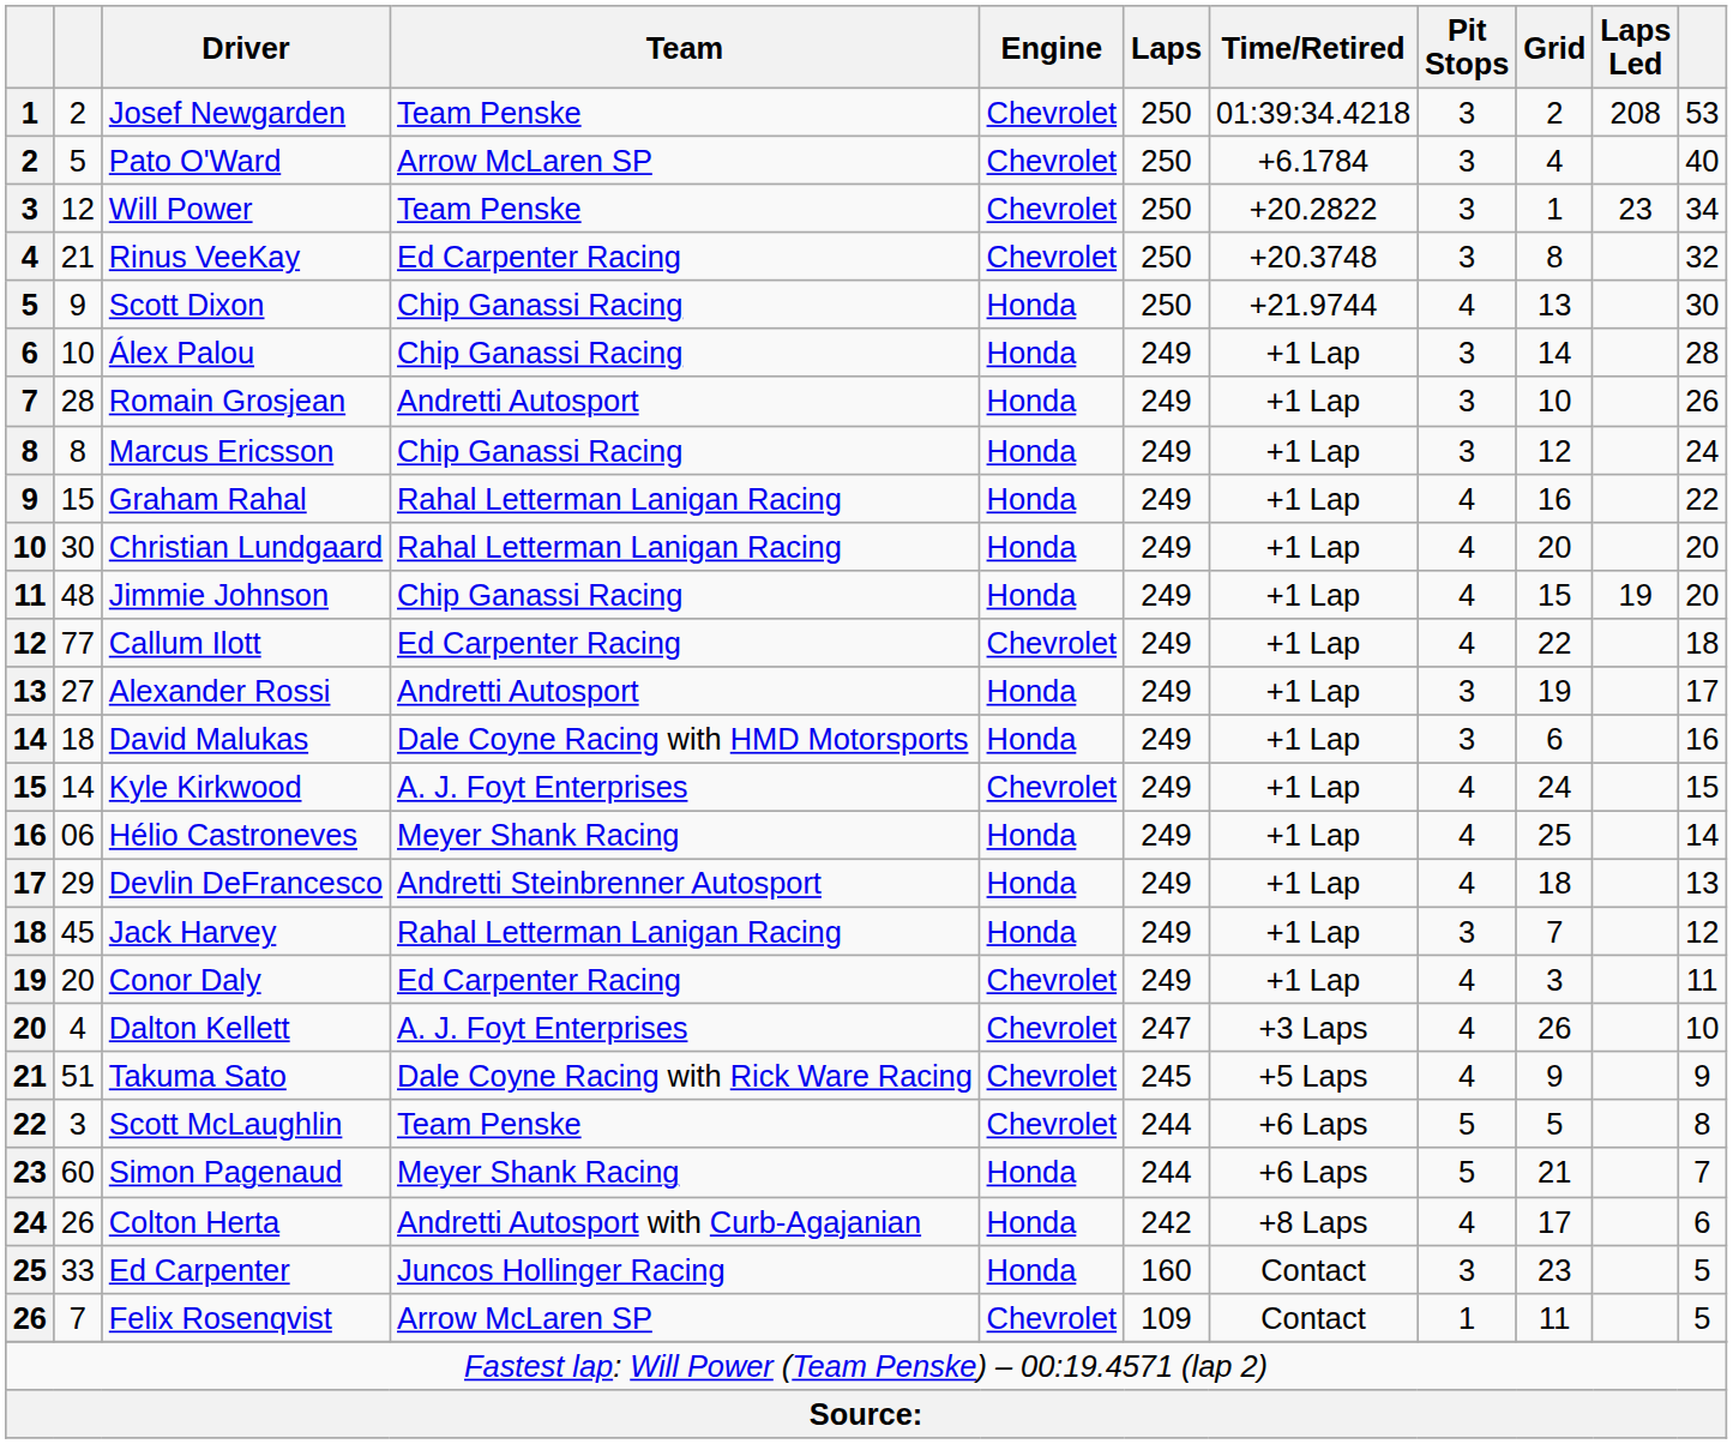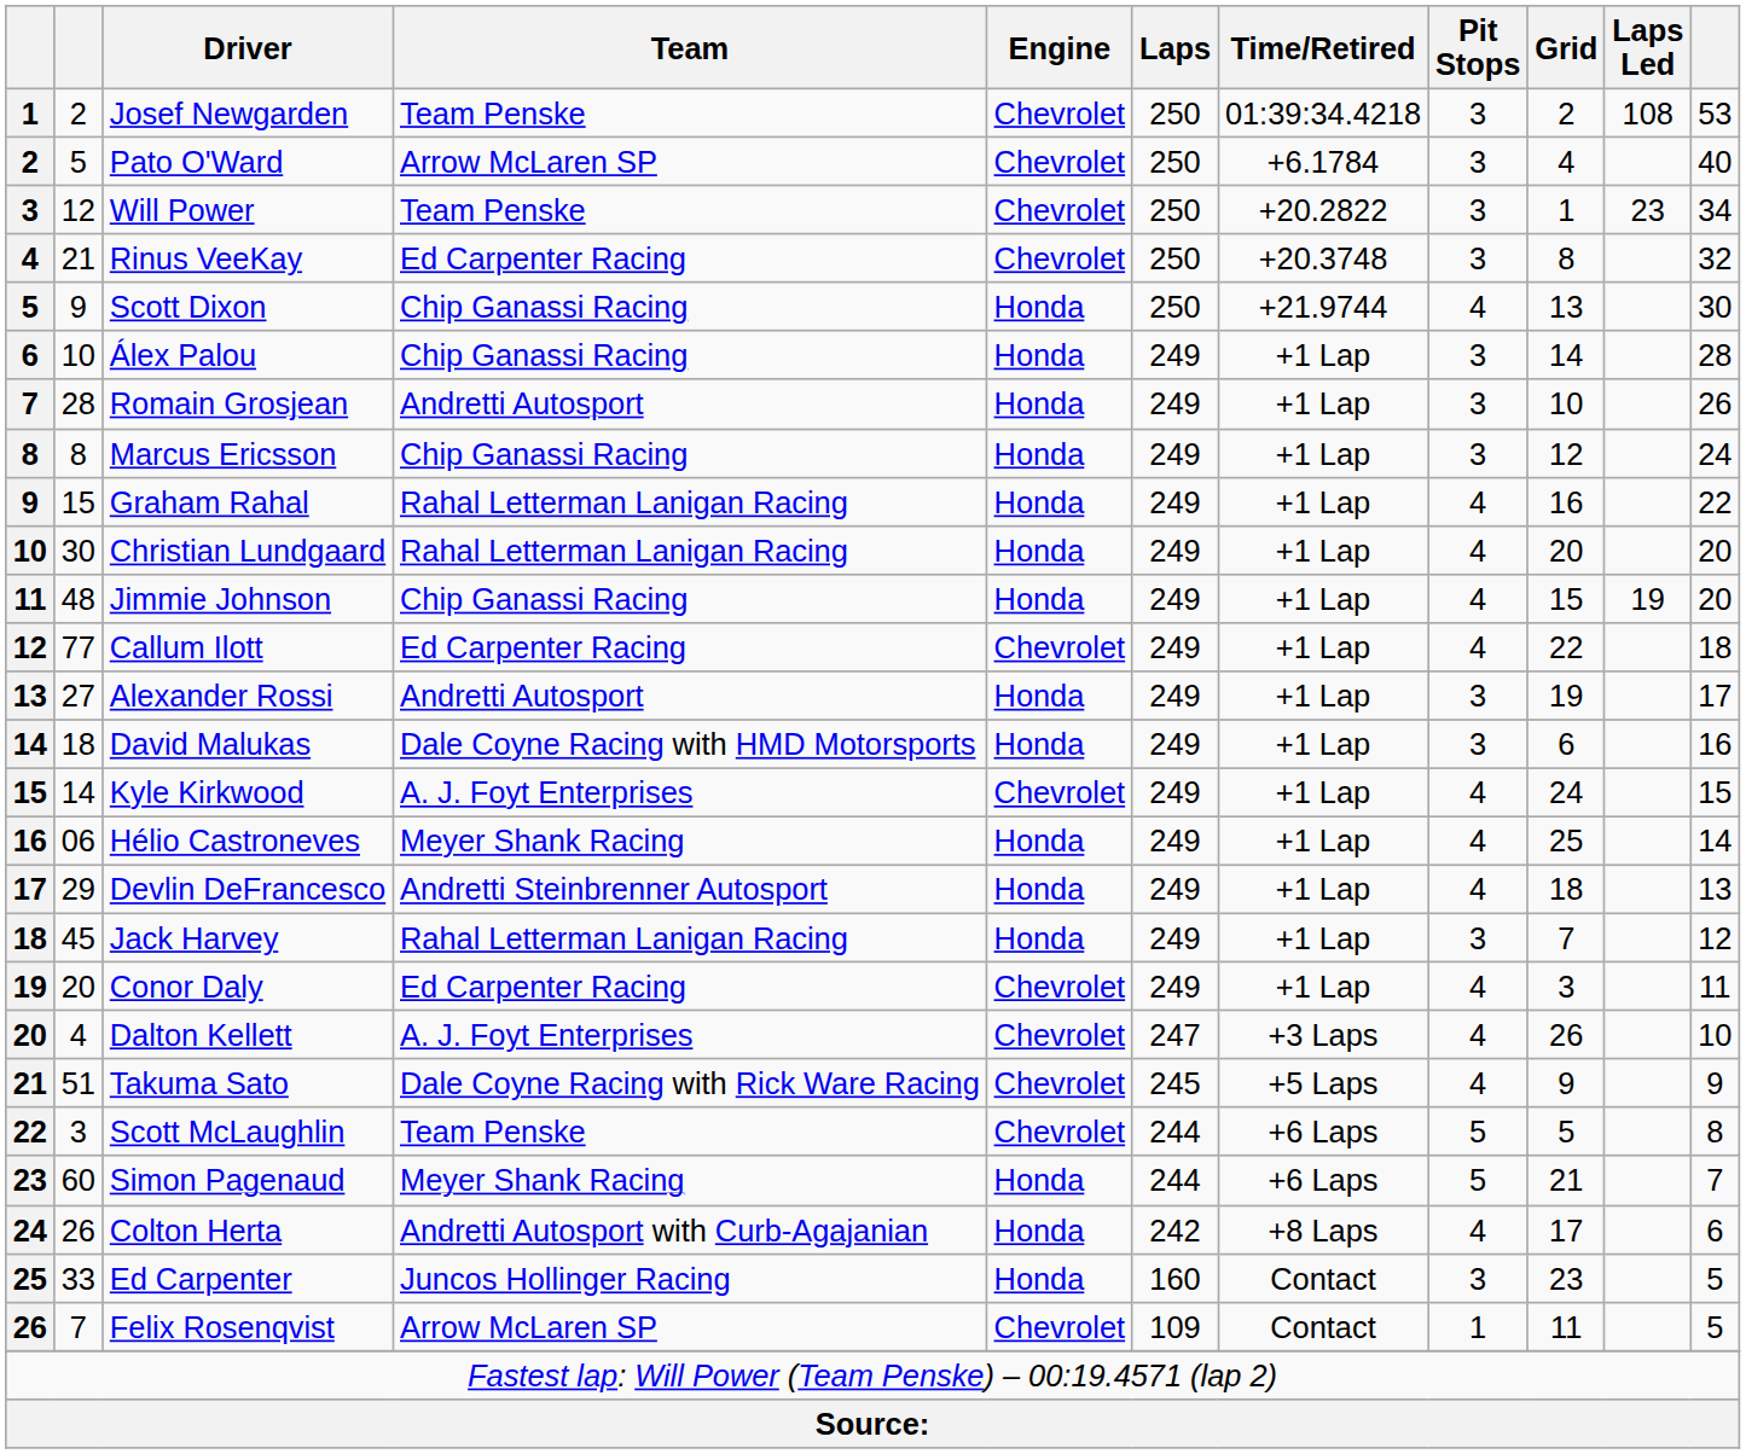 <table class="wikitable sortable" style="font-size:95%;">
 <tr>
 <th scope="col"></th>
 <th scope="col"></th>
 <th scope="col">Driver</th>
 <th scope="col">Team</th>
 <th scope="col">Engine</th>
 <th class="unsortable" scope="col">Laps</th>
 <th class="unsortable" scope="col">Time/Retired</th>
 <th scope="col">Pit<br>Stops</th>
 <th scope="col">Grid</th>
 <th scope="col">Laps<br>Led</th>
 <th scope="col"></th>
 </tr>
 <tr>
 <th>1</th>
 <td align="center">2</td>
 <td> <a href='#'>Josef Newgarden</a> <strong></strong></td>
 <td><a href='#'>Team Penske</a></td>
 <td><a href='#'>Chevrolet</a></td>
 <td align="center">250</td>
 <td align="center">01:39:34.4218</td>
 <td align="center">3</td>
 <td align="center">2</td>
-<td align="center">208</td>
+<td align="center">108</td>
 <td align="center">53</td>
 </tr>
 <tr>
 <th>2</th>
 <td align="center">5</td>
 <td> <a href='#'>Pato O'Ward</a></td>
 <td><a href='#'>Arrow McLaren SP</a></td>
 <td><a href='#'>Chevrolet</a></td>
 <td align="center">250</td>
 <td align="center">+6.1784</td>
 <td align="center">3</td>
 <td align="center">4</td>
 <td align="center"></td>
 <td align="center">40</td>
 </tr>
 <tr>
 <th>3</th>
 <td align="center">12</td>
 <td> <a href='#'>Will Power</a></td>
 <td><a href='#'>Team Penske</a></td>
 <td><a href='#'>Chevrolet</a></td>
 <td align="center">250</td>
 <td align="center">+20.2822</td>
 <td align="center">3</td>
 <td align="center">1</td>
 <td align="center">23</td>
 <td align="center">34</td>
 </tr>
 <tr>
 <th>4</th>
 <td align="center">21</td>
 <td> <a href='#'>Rinus VeeKay</a></td>
 <td><a href='#'>Ed Carpenter Racing</a></td>
 <td><a href='#'>Chevrolet</a></td>
 <td align="center">250</td>
 <td align="center">+20.3748</td>
 <td align="center">3</td>
 <td align="center">8</td>
 <td align="center"></td>
 <td align="center">32</td>
 </tr>
 <tr>
 <th>5</th>
 <td align="center">9</td>
 <td> <a href='#'>Scott Dixon</a></td>
 <td><a href='#'>Chip Ganassi Racing</a></td>
 <td><a href='#'>Honda</a></td>
 <td align="center">250</td>
 <td align="center">+21.9744</td>
 <td align="center">4</td>
 <td align="center">13</td>
 <td align="center"></td>
 <td align="center">30</td>
 </tr>
 <tr>
 <th>6</th>
 <td align="center">10</td>
 <td> <a href='#'>Álex Palou</a></td>
 <td><a href='#'>Chip Ganassi Racing</a></td>
 <td><a href='#'>Honda</a></td>
 <td align="center">249</td>
 <td align="center">+1 Lap</td>
 <td align="center">3</td>
 <td align="center">14</td>
 <td align="center"></td>
 <td align="center">28</td>
 </tr>
 <tr>
 <th>7</th>
 <td align="center">28</td>
 <td> <a href='#'>Romain Grosjean</a></td>
 <td><a href='#'>Andretti Autosport</a></td>
 <td><a href='#'>Honda</a></td>
 <td align="center">249</td>
 <td align="center">+1 Lap</td>
 <td align="center">3</td>
 <td align="center">10</td>
 <td align="center"></td>
 <td align="center">26</td>
 </tr>
 <tr>
 <th>8</th>
 <td align="center">8</td>
 <td> <a href='#'>Marcus Ericsson</a></td>
 <td><a href='#'>Chip Ganassi Racing</a></td>
 <td><a href='#'>Honda</a></td>
 <td align="center">249</td>
 <td align="center">+1 Lap</td>
 <td align="center">3</td>
 <td align="center">12</td>
 <td align="center"></td>
 <td align="center">24</td>
 </tr>
 <tr>
 <th>9</th>
 <td align="center">15</td>
 <td> <a href='#'>Graham Rahal</a></td>
 <td><a href='#'>Rahal Letterman Lanigan Racing</a></td>
 <td><a href='#'>Honda</a></td>
 <td align="center">249</td>
 <td align="center">+1 Lap</td>
 <td align="center">4</td>
 <td align="center">16</td>
 <td align="center"></td>
 <td align="center">22</td>
 </tr>
 <tr>
 <th>10</th>
 <td align="center">30</td>
 <td> <a href='#'>Christian Lundgaard</a> <strong></strong></td>
 <td><a href='#'>Rahal Letterman Lanigan Racing</a></td>
 <td><a href='#'>Honda</a></td>
 <td align="center">249</td>
 <td align="center">+1 Lap</td>
 <td align="center">4</td>
 <td align="center">20</td>
 <td align="center"></td>
 <td align="center">20</td>
 </tr>
 <tr>
 <th>11</th>
 <td align="center">48</td>
 <td> <a href='#'>Jimmie Johnson</a></td>
 <td><a href='#'>Chip Ganassi Racing</a></td>
 <td><a href='#'>Honda</a></td>
 <td align="center">249</td>
 <td align="center">+1 Lap</td>
 <td align="center">4</td>
 <td align="center">15</td>
 <td align="center">19</td>
 <td align="center">20</td>
 </tr>
 <tr>
 <th>12</th>
 <td align="center">77</td>
 <td> <a href='#'>Callum Ilott</a> <strong></strong></td>
 <td><a href='#'>Ed Carpenter Racing</a></td>
 <td><a href='#'>Chevrolet</a></td>
 <td align="center">249</td>
 <td align="center">+1 Lap</td>
 <td align="center">4</td>
 <td align="center">22</td>
 <td align="center"></td>
 <td align="center">18</td>
 </tr>
 <tr>
 <th>13</th>
 <td align="center">27</td>
 <td> <a href='#'>Alexander Rossi</a></td>
 <td><a href='#'>Andretti Autosport</a></td>
 <td><a href='#'>Honda</a></td>
 <td align="center">249</td>
 <td align="center">+1 Lap</td>
 <td align="center">3</td>
 <td align="center">19</td>
 <td align="center"></td>
 <td align="center">17</td>
 </tr>
 <tr>
 <th>14</th>
 <td align="center">18</td>
 <td> <a href='#'>David Malukas</a> <strong></strong></td>
 <td><a href='#'>Dale Coyne Racing</a> with <a href='#'>HMD Motorsports</a></td>
 <td><a href='#'>Honda</a></td>
 <td align="center">249</td>
 <td align="center">+1 Lap</td>
 <td align="center">3</td>
 <td align="center">6</td>
 <td align="center"></td>
 <td align="center">16</td>
 </tr>
 <tr>
 <th>15</th>
 <td align="center">14</td>
 <td> <a href='#'>Kyle Kirkwood</a> <strong></strong></td>
 <td><a href='#'>A. J. Foyt Enterprises</a></td>
 <td><a href='#'>Chevrolet</a></td>
 <td align="center">249</td>
 <td align="center">+1 Lap</td>
 <td align="center">4</td>
 <td align="center">24</td>
 <td align="center"></td>
 <td align="center">15</td>
 </tr>
 <tr>
 <th>16</th>
 <td align="center">06</td>
 <td> <a href='#'>Hélio Castroneves</a> <strong></strong></td>
 <td><a href='#'>Meyer Shank Racing</a></td>
 <td><a href='#'>Honda</a></td>
 <td align="center">249</td>
 <td align="center">+1 Lap</td>
 <td align="center">4</td>
 <td align="center">25</td>
 <td align="center"></td>
 <td align="center">14</td>
 </tr>
 <tr>
 <th>17</th>
 <td align="center">29</td>
 <td> <a href='#'>Devlin DeFrancesco</a> <strong></strong></td>
 <td><a href='#'>Andretti Steinbrenner Autosport</a></td>
 <td><a href='#'>Honda</a></td>
 <td align="center">249</td>
 <td align="center">+1 Lap</td>
 <td align="center">4</td>
 <td align="center">18</td>
 <td align="center"></td>
 <td align="center">13</td>
 </tr>
 <tr>
 <th>18</th>
 <td align="center">45</td>
 <td> <a href='#'>Jack Harvey</a></td>
 <td><a href='#'>Rahal Letterman Lanigan Racing</a></td>
 <td><a href='#'>Honda</a></td>
 <td align="center">249</td>
 <td align="center">+1 Lap</td>
 <td align="center">3</td>
 <td align="center">7</td>
 <td align="center"></td>
 <td align="center">12</td>
 </tr>
 <tr>
 <th>19</th>
 <td align="center">20</td>
 <td> <a href='#'>Conor Daly</a></td>
 <td><a href='#'>Ed Carpenter Racing</a></td>
 <td><a href='#'>Chevrolet</a></td>
 <td align="center">249</td>
 <td align="center">+1 Lap</td>
 <td align="center">4</td>
 <td align="center">3</td>
 <td align="center"></td>
 <td align="center">11</td>
 </tr>
 <tr>
 <th>20</th>
 <td align="center">4</td>
 <td> <a href='#'>Dalton Kellett</a></td>
 <td><a href='#'>A. J. Foyt Enterprises</a></td>
 <td><a href='#'>Chevrolet</a></td>
 <td align="center">247</td>
 <td align="center">+3 Laps</td>
 <td align="center">4</td>
 <td align="center">26</td>
 <td align="center"></td>
 <td align="center">10</td>
 </tr>
 <tr>
 <th>21</th>
 <td align="center">51</td>
 <td> <a href='#'>Takuma Sato</a></td>
 <td><a href='#'>Dale Coyne Racing</a> with <a href='#'>Rick Ware Racing</a></td>
 <td><a href='#'>Chevrolet</a></td>
 <td align="center">245</td>
 <td align="center">+5 Laps</td>
 <td align="center">4</td>
 <td align="center">9</td>
 <td align="center"></td>
 <td align="center">9</td>
 </tr>
 <tr>
 <th>22</th>
 <td align="center">3</td>
 <td> <a href='#'>Scott McLaughlin</a></td>
 <td><a href='#'>Team Penske</a></td>
 <td><a href='#'>Chevrolet</a></td>
 <td align="center">244</td>
 <td align="center">+6 Laps</td>
 <td align="center">5</td>
 <td align="center">5</td>
 <td align="center"></td>
 <td align="center">8</td>
 </tr>
 <tr>
 <th>23</th>
 <td align="center">60</td>
 <td> <a href='#'>Simon Pagenaud</a> <strong></strong></td>
 <td><a href='#'>Meyer Shank Racing</a></td>
 <td><a href='#'>Honda</a></td>
 <td align="center">244</td>
 <td align="center">+6 Laps</td>
 <td align="center">5</td>
 <td align="center">21</td>
 <td align="center"></td>
 <td align="center">7</td>
 </tr>
 <tr>
 <th>24</th>
 <td align="center">26</td>
 <td> <a href='#'>Colton Herta</a></td>
 <td><a href='#'>Andretti Autosport</a> with <a href='#'>Curb-Agajanian</a></td>
 <td><a href='#'>Honda</a></td>
 <td align="center">242</td>
 <td align="center">+8 Laps</td>
 <td align="center">4</td>
 <td align="center">17</td>
 <td align="center"></td>
 <td align="center">6</td>
 </tr>
 <tr>
 <th>25</th>
 <td align="center">33</td>
 <td> <a href='#'>Ed Carpenter</a></td>
 <td><a href='#'>Juncos Hollinger Racing</a></td>
 <td><a href='#'>Honda</a></td>
 <td align="center">160</td>
 <td align="center">Contact</td>
 <td align="center">3</td>
 <td align="center">23</td>
 <td align="center"></td>
 <td align="center">5</td>
 </tr>
 <tr>
 <th>26</th>
 <td align="center">7</td>
 <td> <a href='#'>Felix Rosenqvist</a></td>
 <td><a href='#'>Arrow McLaren SP</a></td>
 <td><a href='#'>Chevrolet</a></td>
 <td align="center">109</td>
 <td align="center">Contact</td>
 <td align="center">1</td>
 <td align="center">11</td>
 <td align="center"></td>
 <td align="center">5</td>
 </tr>
 <tr>
 </tr>
 <tr class="sortbottom">
 <td colspan="11" style="text-align:center"><em><a href='#'>Fastest lap</a>:  <a href='#'>Will Power</a> (<a href='#'>Team Penske</a>) – 00:19.4571 (lap 2)</em></td>
 </tr>
 <tr class="sortbottom">
 <th colspan="11">Source:</th>
 </tr>
 </table>
